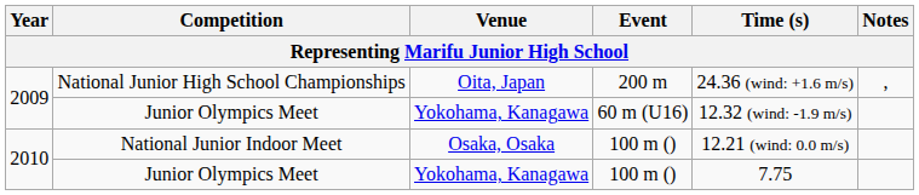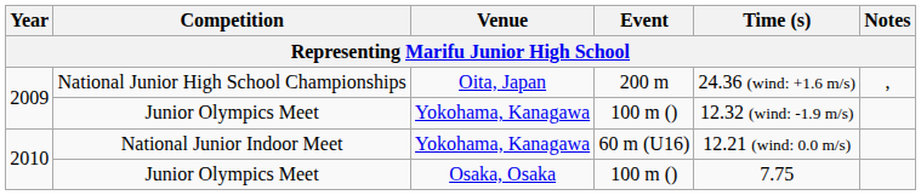 <table class="wikitable sortable" style=text-align:center>
 <tr>
 <th>Year</th>
 <th>Competition</th>
 <th>Venue</th>
 <th>Event</th>
 <th>Time (s)</th>
 <th>Notes</th>
 </tr>
 <tr>
 <th colspan="6">Representing <a href='#'>Marifu Junior High School</a></th>
 </tr>
 <tr>
 <td rowspan=2>2009</td>
 <td>National Junior High School Championships</td>
 <td><a href='#'>Oita, Japan</a></td>
 <td>200 m</td>
 <td>24.36 <small>(wind: +1.6 m/s)</small></td>
 <td>, </td>
 </tr>
 <tr>
 <td>Junior Olympics Meet</td>
 <td><a href='#'>Yokohama, Kanagawa</a></td>
-<td>60 m (U16)</td>
+<td>100 m ()</td>
 <td>12.32 <small>(wind: -1.9 m/s)</small></td>
 <td></td>
 </tr>
 <tr>
 <td rowspan=2>2010</td>
 <td>National Junior Indoor Meet</td>
-<td><a href='#'>Osaka, Osaka</a></td>
-<td>100 m ()</td>
+<td><a href='#'>Yokohama, Kanagawa</a></td>
+<td>60 m (U16)</td>
 <td>12.21 <small>(wind: 0.0 m/s)</small></td>
 <td></td>
 </tr>
 <tr>
 <td>Junior Olympics Meet</td>
-<td><a href='#'>Yokohama, Kanagawa</a></td>
+<td><a href='#'>Osaka, Osaka</a></td>
 <td>100 m ()</td>
 <td>7.75</td>
 <td></td>
 </tr>
 <tr>
 </tr>
 </table>
